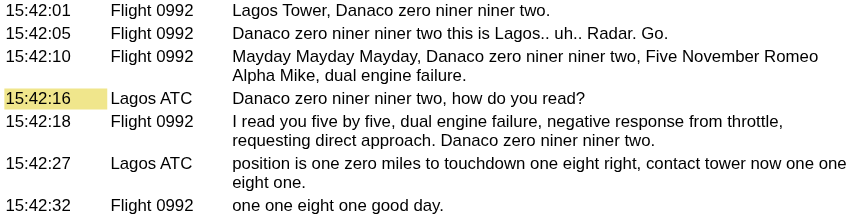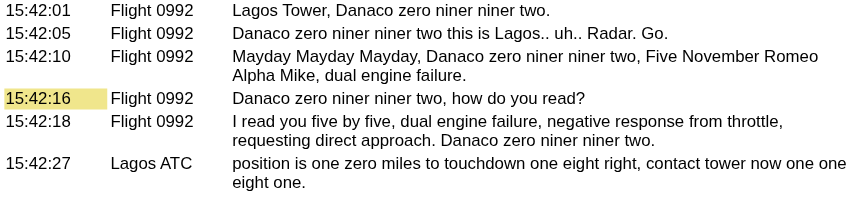 <table align="center" style="border:none;" cellpadding="1">
 <tr>
 <th style="width:6.0em;"></th>
 <th style="width:7.0em;"></th>
 <th style="width:37.0em;"></th>
 </tr>
 <tr style="vertical-align:top;">
 <td>15:42:01</td>
 <td>Flight 0992</td>
 <td>Lagos Tower, Danaco zero niner niner two.</td>
 </tr>
 <tr style="vertical-align:top;">
 <td>15:42:05</td>
 <td>Flight 0992</td>
 <td>Danaco zero niner niner two this is Lagos.. uh.. Radar. Go.</td>
 </tr>
 <tr style="vertical-align:top;">
 <td>15:42:10</td>
 <td>Flight 0992</td>
 <td>Mayday Mayday Mayday, Danaco zero niner niner two, Five November Romeo Alpha Mike, dual engine failure.</td>
 </tr>
 <tr style="vertical-align:top;">
 <td style="background: khaki;">15:42:16</td>
-<td>Lagos ATC</td>
+<td>Flight 0992</td>
 <td>Danaco zero niner niner two, how do you read?</td>
 </tr>
 <tr style="vertical-align:top;">
 <td>15:42:18</td>
 <td>Flight 0992</td>
 <td>I read you five by five, dual engine failure, negative response from throttle, requesting direct approach. Danaco zero niner niner two.</td>
 </tr>
 <tr style="vertical-align:top;">
 <td>15:42:27</td>
 <td>Lagos ATC</td>
 <td>position is one zero miles to touchdown one eight right, contact tower now one one eight one.</td>
 </tr>
-<tr style="vertical-align:top;">
-<td>15:42:32</td>
-<td>Flight 0992</td>
-<td>one one eight one good day.</td>
-</tr>
 </table>
